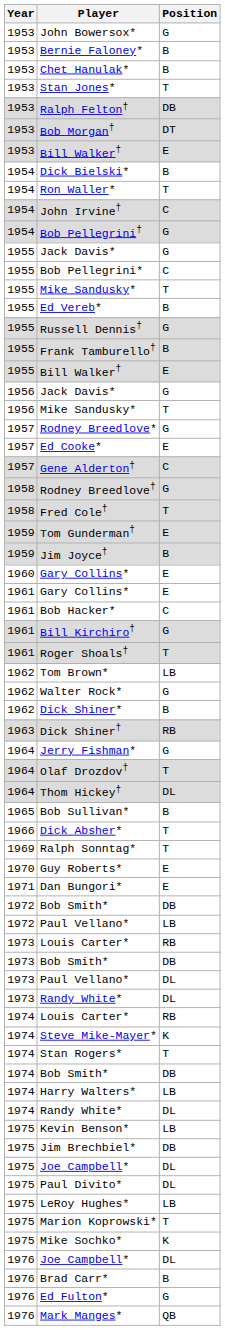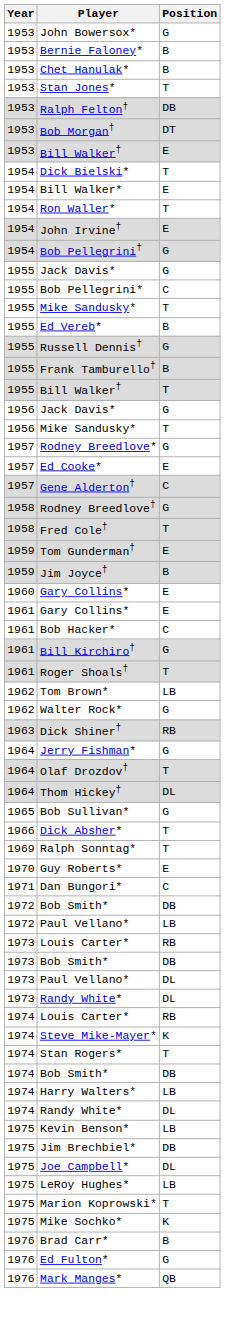 <table class="wikitable">
 <tr>
 <th>Year</th>
 <th>Player</th>
 <th>Position</th>
 </tr>
 <tr style="background: #ffffff;">
 <td>1953</td>
 <td>John Bowersox*</td>
 <td>G</td>
 </tr>
 <tr style="background: #ffffff;">
 <td>1953</td>
 <td><a href='#'>Bernie Faloney</a>*</td>
 <td>B</td>
 </tr>
 <tr style="background: #ffffff;">
 <td>1953</td>
 <td><a href='#'>Chet Hanulak</a>*</td>
 <td>B</td>
 </tr>
 <tr style="background: #ffffff;">
 <td>1953</td>
 <td><a href='#'>Stan Jones</a>*</td>
 <td>T</td>
 </tr>
 <tr style="background:#dcdcdc">
 <td>1953</td>
 <td><a href='#'>Ralph Felton</a><sup>†</sup></td>
 <td>DB</td>
 </tr>
 <tr style="background:#dcdcdc">
 <td>1953</td>
 <td><a href='#'>Bob Morgan</a><sup>†</sup></td>
 <td>DT</td>
 </tr>
 <tr style="background:#dcdcdc">
 <td>1953</td>
 <td><a href='#'>Bill Walker</a><sup>†</sup></td>
 <td>E</td>
 </tr>
 <tr style="background: #ffffff;">
 <td>1954</td>
 <td><a href='#'>Dick Bielski</a>*</td>
-<td>B</td>
+<td>T</td>
+</tr>
+<tr style="background: #ffffff;">
+<td>1954</td>
+<td>Bill Walker*</td>
+<td>E</td>
 </tr>
 <tr style="background: #ffffff;">
 <td>1954</td>
 <td><a href='#'>Ron Waller</a>*</td>
 <td>T</td>
 </tr>
 <tr style="background:#dcdcdc">
 <td>1954</td>
 <td>John Irvine<sup>†</sup></td>
-<td>C</td>
+<td>E</td>
 </tr>
 <tr style="background:#dcdcdc">
 <td>1954</td>
 <td><a href='#'>Bob Pellegrini</a><sup>†</sup></td>
 <td>G</td>
 </tr>
 <tr style="background: #ffffff;">
 <td>1955</td>
 <td>Jack Davis*</td>
 <td>G</td>
 </tr>
 <tr style="background: #ffffff;">
 <td>1955</td>
 <td>Bob Pellegrini*</td>
 <td>C</td>
 </tr>
 <tr style="background: #ffffff;">
 <td>1955</td>
 <td><a href='#'>Mike Sandusky</a>*</td>
 <td>T</td>
 </tr>
 <tr style="background: #ffffff;">
 <td>1955</td>
 <td><a href='#'>Ed Vereb</a>*</td>
 <td>B</td>
 </tr>
 <tr style="background:#dcdcdc">
 <td>1955</td>
 <td>Russell Dennis<sup>†</sup></td>
 <td>G</td>
 </tr>
 <tr style="background:#dcdcdc">
 <td>1955</td>
 <td>Frank Tamburello<sup>†</sup></td>
 <td>B</td>
 </tr>
 <tr style="background:#dcdcdc">
 <td>1955</td>
 <td>Bill Walker<sup>†</sup></td>
-<td>E</td>
+<td>T</td>
 </tr>
 <tr style="background: #ffffff;">
 <td>1956</td>
 <td>Jack Davis*</td>
 <td>G</td>
 </tr>
 <tr style="background: #ffffff;">
 <td>1956</td>
 <td>Mike Sandusky*</td>
 <td>T</td>
 </tr>
 <tr style="background: #ffffff;">
 <td>1957</td>
 <td><a href='#'>Rodney Breedlove</a>*</td>
 <td>G</td>
 </tr>
 <tr style="background: #ffffff;">
 <td>1957</td>
 <td><a href='#'>Ed Cooke</a>*</td>
 <td>E</td>
 </tr>
 <tr style="background:#dcdcdc">
 <td>1957</td>
 <td><a href='#'>Gene Alderton</a><sup>†</sup></td>
 <td>C</td>
 </tr>
 <tr style="background:#dcdcdc">
 <td>1958</td>
 <td>Rodney Breedlove<sup>†</sup></td>
 <td>G</td>
 </tr>
 <tr style="background:#dcdcdc">
 <td>1958</td>
 <td>Fred Cole<sup>†</sup></td>
 <td>T</td>
 </tr>
 <tr style="background:#dcdcdc">
 <td>1959</td>
 <td>Tom Gunderman<sup>†</sup></td>
 <td>E</td>
 </tr>
 <tr style="background:#dcdcdc">
 <td>1959</td>
 <td>Jim Joyce<sup>†</sup></td>
 <td>B</td>
 </tr>
 <tr style="background: #ffffff;">
 <td>1960</td>
 <td><a href='#'>Gary Collins</a>*</td>
 <td>E</td>
 </tr>
 <tr style="background: #ffffff;">
 <td>1961</td>
 <td>Gary Collins*</td>
 <td>E</td>
 </tr>
 <tr style="background: #ffffff;">
 <td>1961</td>
 <td>Bob Hacker*</td>
 <td>C</td>
 </tr>
 <tr style="background:#dcdcdc">
 <td>1961</td>
 <td><a href='#'>Bill Kirchiro</a><sup>†</sup></td>
 <td>G</td>
 </tr>
 <tr style="background:#dcdcdc">
 <td>1961</td>
 <td>Roger Shoals<sup>†</sup></td>
 <td>T</td>
 </tr>
 <tr style="background: #ffffff;">
 <td>1962</td>
 <td>Tom Brown*</td>
 <td>LB</td>
 </tr>
 <tr style="background: #ffffff;">
 <td>1962</td>
 <td>Walter Rock*</td>
 <td>G</td>
 </tr>
-<tr style="background: #ffffff;">
-<td>1962</td>
-<td><a href='#'>Dick Shiner</a>*</td>
-<td>B</td>
-</tr>
 <tr style="background:#dcdcdc">
 <td>1963</td>
 <td>Dick Shiner<sup>†</sup></td>
 <td>RB</td>
 </tr>
 <tr style="background: #ffffff;">
 <td>1964</td>
 <td><a href='#'>Jerry Fishman</a>*</td>
 <td>G</td>
 </tr>
 <tr style="background:#dcdcdc">
 <td>1964</td>
 <td>Olaf Drozdov<sup>†</sup></td>
 <td>T</td>
 </tr>
 <tr style="background:#dcdcdc">
 <td>1964</td>
 <td>Thom Hickey<sup>†</sup></td>
 <td>DL</td>
 </tr>
 <tr style="background: #ffffff;">
 <td>1965</td>
 <td>Bob Sullivan*</td>
-<td>B</td>
+<td>G</td>
 </tr>
 <tr style="background: #ffffff;">
 <td>1966</td>
 <td><a href='#'>Dick Absher</a>*</td>
 <td>T</td>
 </tr>
 <tr style="background: #ffffff;">
 <td>1969</td>
 <td>Ralph Sonntag*</td>
 <td>T</td>
 </tr>
 <tr style="background: #ffffff;">
 <td>1970</td>
 <td>Guy Roberts*</td>
 <td>E</td>
 </tr>
 <tr style="background: #ffffff;">
 <td>1971</td>
 <td>Dan Bungori*</td>
-<td>E</td>
+<td>C</td>
 </tr>
 <tr style="background: #ffffff;">
 <td>1972</td>
 <td>Bob Smith*</td>
 <td>DB</td>
 </tr>
 <tr style="background: #ffffff;">
 <td>1972</td>
 <td>Paul Vellano*</td>
 <td>LB</td>
 </tr>
 <tr style="background: #ffffff;">
 <td>1973</td>
 <td>Louis Carter*</td>
 <td>RB</td>
 </tr>
 <tr style="background: #ffffff;">
 <td>1973</td>
 <td>Bob Smith*</td>
 <td>DB</td>
 </tr>
 <tr style="background: #ffffff;">
 <td>1973</td>
 <td>Paul Vellano*</td>
 <td>DL</td>
 </tr>
 <tr style="background: #ffffff;">
 <td>1973</td>
 <td><a href='#'>Randy White</a>*</td>
 <td>DL</td>
 </tr>
 <tr style="background: #ffffff;">
 <td>1974</td>
 <td>Louis Carter*</td>
 <td>RB</td>
 </tr>
 <tr style="background: #ffffff;">
 <td>1974</td>
 <td><a href='#'>Steve Mike-Mayer</a>*</td>
 <td>K</td>
 </tr>
 <tr style="background: #ffffff;">
 <td>1974</td>
 <td>Stan Rogers*</td>
 <td>T</td>
 </tr>
 <tr style="background: #ffffff;">
 <td>1974</td>
 <td>Bob Smith*</td>
 <td>DB</td>
 </tr>
 <tr style="background: #ffffff;">
 <td>1974</td>
 <td>Harry Walters*</td>
 <td>LB</td>
 </tr>
 <tr style="background: #ffffff;">
 <td>1974</td>
 <td>Randy White*</td>
 <td>DL</td>
 </tr>
 <tr style="background: #ffffff;">
 <td>1975</td>
 <td>Kevin Benson*</td>
 <td>LB</td>
 </tr>
 <tr style="background: #ffffff;">
 <td>1975</td>
 <td>Jim Brechbiel*</td>
 <td>DB</td>
 </tr>
 <tr style="background: #ffffff;">
 <td>1975</td>
 <td><a href='#'>Joe Campbell</a>*</td>
 <td>DL</td>
 </tr>
 <tr style="background: #ffffff;">
 <td>1975</td>
-<td>Paul Divito*</td>
-<td>DL</td>
-</tr>
-<tr style="background: #ffffff;">
-<td>1975</td>
 <td>LeRoy Hughes*</td>
 <td>LB</td>
 </tr>
 <tr style="background: #ffffff;">
 <td>1975</td>
 <td>Marion Koprowski*</td>
 <td>T</td>
 </tr>
 <tr style="background: #ffffff;">
 <td>1975</td>
 <td>Mike Sochko*</td>
 <td>K</td>
-</tr>
-<tr style="background: #ffffff;">
-<td>1976</td>
-<td><a href='#'>Joe Campbell</a>*</td>
-<td>DL</td>
 </tr>
 <tr style="background: #ffffff;">
 <td>1976</td>
 <td>Brad Carr*</td>
 <td>B</td>
 </tr>
 <tr style="background: #ffffff;">
 <td>1976</td>
 <td><a href='#'>Ed Fulton</a>*</td>
 <td>G</td>
 </tr>
 <tr style="background: #ffffff;">
 <td>1976</td>
 <td><a href='#'>Mark Manges</a>*</td>
 <td>QB</td>
 </tr>
 </table>
